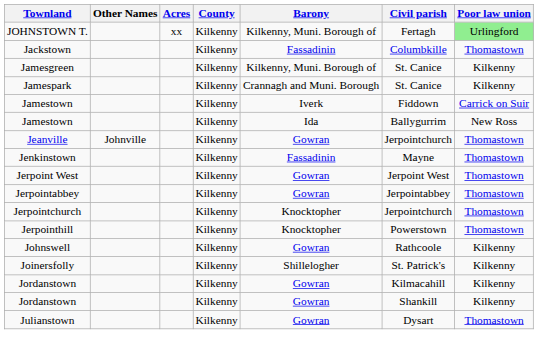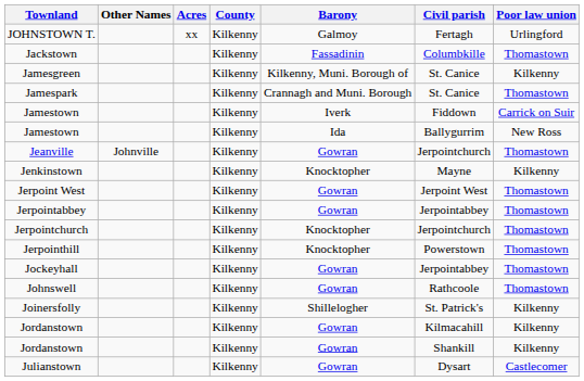 <table class="wikitable sortable" style="border:1px; text-align:center">
 <tr>
 <th><a href='#'>Townland</a></th>
 <th>Other Names</th>
 <th><a href='#'>Acres</a></th>
 <th><a href='#'>County</a></th>
 <th><a href='#'>Barony</a></th>
 <th><a href='#'>Civil parish</a></th>
 <th><a href='#'>Poor law union</a></th>
 </tr>
 <tr>
 <td>JOHNSTOWN T.</td>
 <td></td>
 <td>xx</td>
 <td>Kilkenny</td>
-<td>Kilkenny, Muni. Borough of</td>
+<td>Galmoy</td>
 <td>Fertagh</td>
-<td style="background: lightgreen;">Urlingford</td>
+<td>Urlingford</td>
 </tr>
 <tr>
 <td>Jackstown</td>
 <td></td>
 <td></td>
 <td>Kilkenny</td>
 <td><a href='#'>Fassadinin</a></td>
 <td><a href='#'>Columbkille</a></td>
 <td><a href='#'>Thomastown</a></td>
 </tr>
 <tr>
 <td>Jamesgreen</td>
 <td></td>
 <td></td>
 <td>Kilkenny</td>
 <td>Kilkenny, Muni. Borough of</td>
 <td>St. Canice</td>
 <td>Kilkenny</td>
 </tr>
 <tr>
 <td>Jamespark</td>
 <td></td>
 <td></td>
 <td>Kilkenny</td>
 <td>Crannagh and Muni. Borough</td>
 <td>St. Canice</td>
-<td>Kilkenny</td>
+<td><a href='#'>Thomastown</a></td>
 </tr>
 <tr>
 <td>Jamestown</td>
 <td></td>
 <td></td>
 <td>Kilkenny</td>
 <td>Iverk</td>
 <td>Fiddown</td>
 <td><a href='#'>Carrick on Suir</a></td>
 </tr>
 <tr>
 <td>Jamestown</td>
 <td></td>
 <td></td>
 <td>Kilkenny</td>
 <td>Ida</td>
 <td>Ballygurrim</td>
 <td>New Ross</td>
 </tr>
 <tr>
 <td><a href='#'>Jeanville</a></td>
 <td>Johnville</td>
 <td></td>
 <td>Kilkenny</td>
 <td><a href='#'>Gowran</a></td>
 <td>Jerpointchurch</td>
 <td><a href='#'>Thomastown</a></td>
 </tr>
 <tr>
 <td>Jenkinstown</td>
 <td></td>
 <td></td>
 <td>Kilkenny</td>
-<td><a href='#'>Fassadinin</a></td>
+<td>Knocktopher</td>
 <td>Mayne</td>
-<td><a href='#'>Thomastown</a></td>
+<td>Kilkenny</td>
 </tr>
 <tr>
 <td>Jerpoint West</td>
 <td></td>
 <td></td>
 <td>Kilkenny</td>
 <td><a href='#'>Gowran</a></td>
 <td>Jerpoint West</td>
 <td><a href='#'>Thomastown</a></td>
 </tr>
 <tr>
 <td>Jerpointabbey</td>
 <td></td>
 <td></td>
 <td>Kilkenny</td>
 <td><a href='#'>Gowran</a></td>
 <td>Jerpointabbey</td>
 <td><a href='#'>Thomastown</a></td>
 </tr>
 <tr>
 <td>Jerpointchurch</td>
 <td></td>
 <td></td>
 <td>Kilkenny</td>
 <td>Knocktopher</td>
 <td>Jerpointchurch</td>
 <td><a href='#'>Thomastown</a></td>
 </tr>
 <tr>
 <td>Jerpointhill</td>
 <td></td>
 <td></td>
 <td>Kilkenny</td>
 <td>Knocktopher</td>
 <td>Powerstown</td>
 <td><a href='#'>Thomastown</a></td>
 </tr>
 <tr>
+<td>Jockeyhall</td>
+<td></td>
+<td></td>
+<td>Kilkenny</td>
+<td><a href='#'>Gowran</a></td>
+<td>Jerpointabbey</td>
+<td><a href='#'>Thomastown</a></td>
+</tr>
+<tr>
 <td>Johnswell</td>
 <td></td>
 <td></td>
 <td>Kilkenny</td>
 <td><a href='#'>Gowran</a></td>
 <td>Rathcoole</td>
-<td>Kilkenny</td>
+<td><a href='#'>Thomastown</a></td>
 </tr>
 <tr>
 <td>Joinersfolly</td>
 <td></td>
 <td></td>
 <td>Kilkenny</td>
 <td>Shillelogher</td>
 <td>St. Patrick's</td>
 <td>Kilkenny</td>
 </tr>
 <tr>
 <td>Jordanstown</td>
 <td></td>
 <td></td>
 <td>Kilkenny</td>
 <td><a href='#'>Gowran</a></td>
 <td>Kilmacahill</td>
 <td>Kilkenny</td>
 </tr>
 <tr>
 <td>Jordanstown</td>
 <td></td>
 <td></td>
 <td>Kilkenny</td>
 <td><a href='#'>Gowran</a></td>
 <td>Shankill</td>
 <td>Kilkenny</td>
 </tr>
 <tr>
 <td>Julianstown</td>
 <td></td>
 <td></td>
 <td>Kilkenny</td>
 <td><a href='#'>Gowran</a></td>
 <td>Dysart</td>
-<td><a href='#'>Thomastown</a></td>
+<td><a href='#'>Castlecomer</a></td>
 </tr>
 </table>
